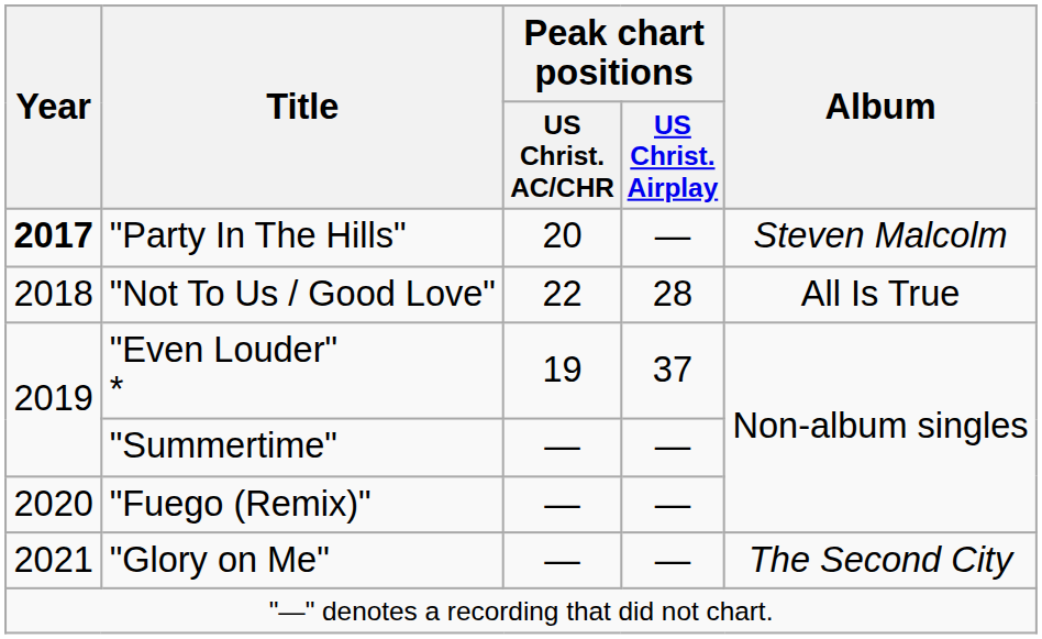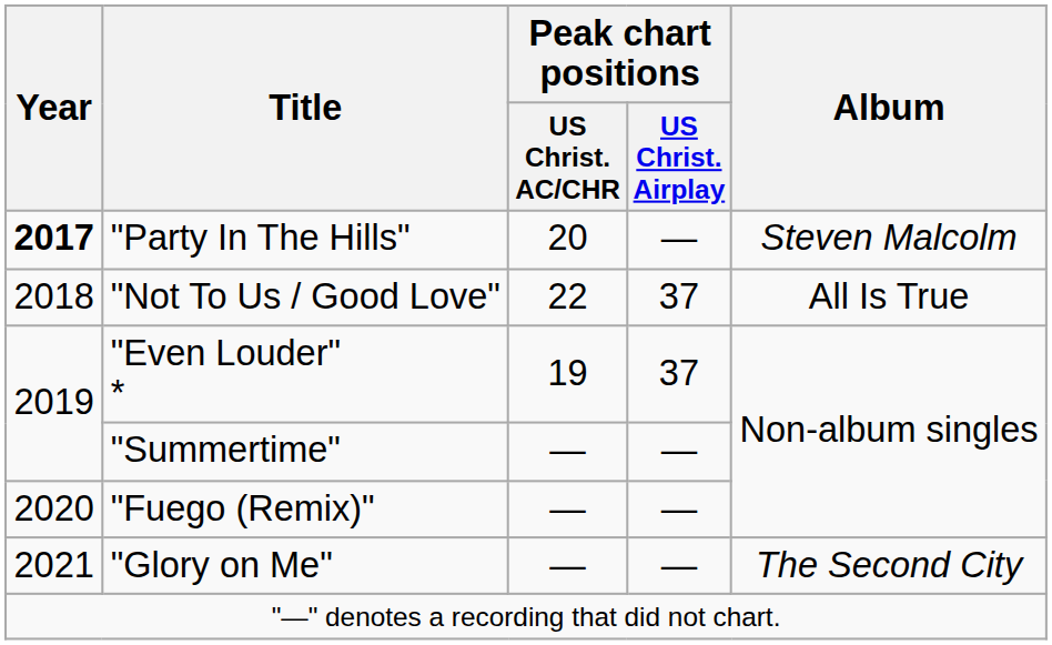 <table class="wikitable" style="text-align:center;">
 <tr>
 <th rowspan="2">Year</th>
 <th rowspan="2">Title</th>
 <th scope="col" colspan="2">Peak chart positions</th>
 <th rowspan="2">Album</th>
 </tr>
 <tr style="font-size:smaller;">
 <th style="width:3em; font-size:90%">US<br>Christ.<br>AC/CHR<br></th>
 <th style="width:3em; font-size:90%"><a href='#'>US<br>Christ.<br>Airplay</a><br></th>
 </tr>
 <tr>
 <td><strong>2017</strong></td>
 <td align="left">"Party In The Hills"<br></td>
 <td>20</td>
 <td>—</td>
 <td><em>Steven Malcolm</em></td>
 </tr>
 <tr>
 <td>2018</td>
 <td align="left">"Not To Us / Good Love"<br></td>
 <td>22</td>
-<td>28</td>
+<td>37</td>
 <td>All Is True</td>
 </tr>
 <tr>
 <td rowspan="2">2019</td>
 <td align="left">"Even Louder"<br><span>*</span></td>
 <td>19</td>
 <td>37</td>
 <td rowspan="3">Non-album singles</td>
 </tr>
 <tr>
 <td align="left">"Summertime"<br></td>
 <td>—</td>
 <td>—</td>
 </tr>
 <tr>
 <td rowspan="1">2020</td>
 <td align="left">"Fuego (Remix)"<br></td>
 <td>—</td>
 <td>—</td>
 </tr>
 <tr>
 <td rowspan="1">2021</td>
 <td align="left">"Glory on Me"<br></td>
 <td>—</td>
 <td>—</td>
 <td><em>The Second City</em></td>
 </tr>
 <tr>
 <td colspan="5" style="font-size:9pt">"—" denotes a recording that did not chart.</td>
 </tr>
 </table>
